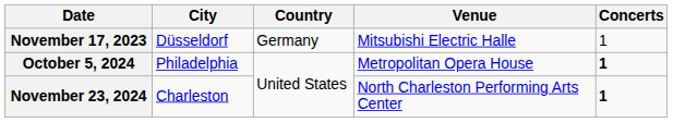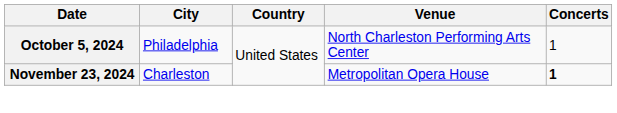 <table class="wikitable">
 <tr>
 <th scope="col" style="width:150px;">Date</th>
 <th scope="col" style="width:100px;">City</th>
 <th scope="col" style="width:100px;">Country</th>
 <th scope="col" style="width:250px;">Venue</th>
 <th scope="col" style="width:50px;">Concerts</th>
 </tr>
 <tr>
-<th scope="row">November 17, 2023</th>
-<td><a href='#'>Düsseldorf</a></td>
-<td>Germany</td>
-<td><a href='#'>Mitsubishi Electric Halle</a></td>
-<td>1</td>
-</tr>
-<tr>
 <th scope="row">October 5, 2024</th>
 <td><a href='#'>Philadelphia</a></td>
 <td rowspan="2">United States</td>
-<td><a href='#'>Metropolitan Opera House</a></td>
-<td><strong>1</strong></td>
+<td><a href='#'>North Charleston Performing Arts Center</a></td>
+<td>1</td>
 </tr>
 <tr>
 <th>November 23, 2024</th>
 <td><a href='#'>Charleston</a></td>
-<td><a href='#'>North Charleston Performing Arts Center</a></td>
+<td><a href='#'>Metropolitan Opera House</a></td>
 <td><strong>1</strong></td>
 </tr>
 </table>
